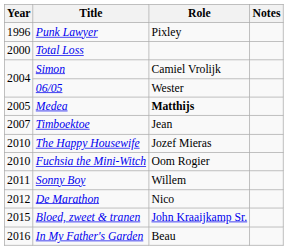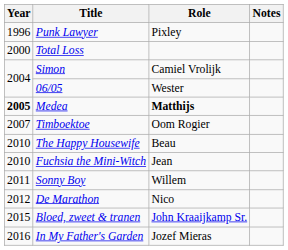 <table class="wikitable sortable">
 <tr>
 <th>Year</th>
 <th>Title</th>
 <th>Role</th>
 <th class="unsortable">Notes</th>
 </tr>
 <tr>
 <td>1996</td>
 <td><em><a href='#'>Punk Lawyer</a></em></td>
 <td>Pixley</td>
 <td></td>
 </tr>
 <tr>
 <td>2000</td>
 <td><em><a href='#'>Total Loss</a></em></td>
 <td></td>
 <td></td>
 </tr>
 <tr>
 <td rowspan=2>2004</td>
 <td><em><a href='#'>Simon</a></em></td>
 <td>Camiel Vrolijk</td>
 <td></td>
 </tr>
 <tr>
 <td><em><a href='#'>06/05</a></em></td>
 <td>Wester</td>
 <td></td>
 </tr>
 <tr>
-<td>2005</td>
+<td><strong>2005</strong></td>
 <td><em><a href='#'>Medea</a></em></td>
 <td><strong>Matthijs</strong></td>
 <td></td>
 </tr>
 <tr>
 <td>2007</td>
 <td><em><a href='#'>Timboektoe</a></em></td>
-<td>Jean</td>
+<td>Oom Rogier</td>
 <td></td>
 </tr>
 <tr>
 <td>2010</td>
 <td><em><a href='#'>The Happy Housewife</a></em></td>
-<td>Jozef Mieras</td>
+<td>Beau</td>
 <td></td>
 </tr>
 <tr>
 <td>2010</td>
 <td><em><a href='#'>Fuchsia the Mini-Witch</a></em></td>
-<td>Oom Rogier</td>
+<td>Jean</td>
 <td></td>
 </tr>
 <tr>
 <td>2011</td>
 <td><em><a href='#'>Sonny Boy</a></em></td>
 <td>Willem</td>
 <td></td>
 </tr>
 <tr>
 <td>2012</td>
 <td><em><a href='#'>De Marathon</a></em></td>
 <td>Nico</td>
 <td></td>
 </tr>
 <tr>
 <td>2015</td>
 <td><em><a href='#'>Bloed, zweet & tranen</a></em></td>
 <td><a href='#'>John Kraaijkamp Sr.</a></td>
 <td></td>
 </tr>
 <tr>
 <td>2016</td>
 <td><em><a href='#'>In My Father's Garden</a></em></td>
-<td>Beau</td>
+<td>Jozef Mieras</td>
 <td></td>
 </tr>
 </table>
